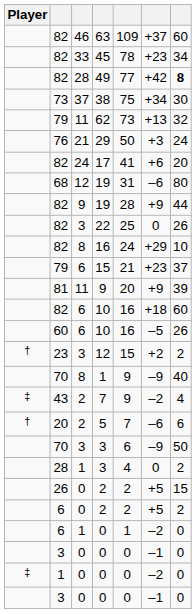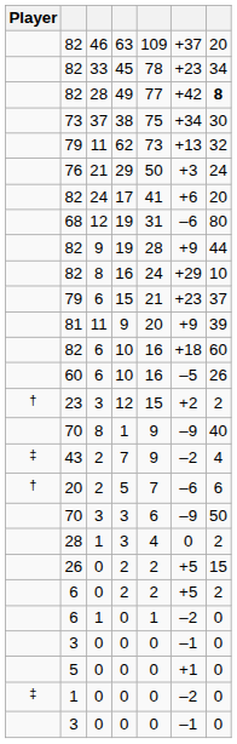 <table class="wikitable sortable" style="text-align:center;">
 <tr>
 <th>Player</th>
 <th></th>
 <th></th>
 <th></th>
 <th></th>
 <th data-sort-type="number"></th>
 <th></th>
 </tr>
 <tr>
 <td></td>
 <td>82</td>
 <td>46</td>
 <td>63</td>
 <td>109</td>
 <td>+37</td>
-<td>60</td>
+<td>20</td>
 </tr>
 <tr>
 <td></td>
 <td>82</td>
 <td>33</td>
 <td>45</td>
 <td>78</td>
 <td>+23</td>
 <td>34</td>
 </tr>
 <tr>
 <td></td>
 <td>82</td>
 <td>28</td>
 <td>49</td>
 <td>77</td>
 <td>+42</td>
 <td><strong>8</strong></td>
 </tr>
 <tr>
 <td></td>
 <td>73</td>
 <td>37</td>
 <td>38</td>
 <td>75</td>
 <td>+34</td>
 <td>30</td>
 </tr>
 <tr>
 <td></td>
 <td>79</td>
 <td>11</td>
 <td>62</td>
 <td>73</td>
 <td>+13</td>
 <td>32</td>
 </tr>
 <tr>
 <td></td>
 <td>76</td>
 <td>21</td>
 <td>29</td>
 <td>50</td>
 <td>+3</td>
 <td>24</td>
 </tr>
 <tr>
 <td></td>
 <td>82</td>
 <td>24</td>
 <td>17</td>
 <td>41</td>
 <td>+6</td>
 <td>20</td>
 </tr>
 <tr>
 <td></td>
 <td>68</td>
 <td>12</td>
 <td>19</td>
 <td>31</td>
 <td>–6</td>
 <td>80</td>
 </tr>
 <tr>
 <td></td>
 <td>82</td>
 <td>9</td>
 <td>19</td>
 <td>28</td>
 <td>+9</td>
 <td>44</td>
-</tr>
-<tr>
-<td></td>
-<td>82</td>
-<td>3</td>
-<td>22</td>
-<td>25</td>
-<td>0</td>
-<td>26</td>
 </tr>
 <tr>
 <td></td>
 <td>82</td>
 <td>8</td>
 <td>16</td>
 <td>24</td>
 <td>+29</td>
 <td>10</td>
 </tr>
 <tr>
 <td></td>
 <td>79</td>
 <td>6</td>
 <td>15</td>
 <td>21</td>
 <td>+23</td>
 <td>37</td>
 </tr>
 <tr>
 <td></td>
 <td>81</td>
 <td>11</td>
 <td>9</td>
 <td>20</td>
 <td>+9</td>
 <td>39</td>
 </tr>
 <tr>
 <td></td>
 <td>82</td>
 <td>6</td>
 <td>10</td>
 <td>16</td>
 <td>+18</td>
 <td>60</td>
 </tr>
 <tr>
 <td></td>
 <td>60</td>
 <td>6</td>
 <td>10</td>
 <td>16</td>
 <td>–5</td>
 <td>26</td>
 </tr>
 <tr>
 <td><sup>†</sup></td>
 <td>23</td>
 <td>3</td>
 <td>12</td>
 <td>15</td>
 <td>+2</td>
 <td>2</td>
 </tr>
 <tr>
 <td></td>
 <td>70</td>
 <td>8</td>
 <td>1</td>
 <td>9</td>
 <td>–9</td>
 <td>40</td>
 </tr>
 <tr>
 <td><sup>‡</sup></td>
 <td>43</td>
 <td>2</td>
 <td>7</td>
 <td>9</td>
 <td>–2</td>
 <td>4</td>
 </tr>
 <tr>
 <td><sup>†</sup></td>
 <td>20</td>
 <td>2</td>
 <td>5</td>
 <td>7</td>
 <td>–6</td>
 <td>6</td>
 </tr>
 <tr>
 <td></td>
 <td>70</td>
 <td>3</td>
 <td>3</td>
 <td>6</td>
 <td>–9</td>
 <td>50</td>
 </tr>
 <tr>
 <td></td>
 <td>28</td>
 <td>1</td>
 <td>3</td>
 <td>4</td>
 <td>0</td>
 <td>2</td>
 </tr>
 <tr>
 <td></td>
 <td>26</td>
 <td>0</td>
 <td>2</td>
 <td>2</td>
 <td>+5</td>
 <td>15</td>
 </tr>
 <tr>
 <td></td>
 <td>6</td>
 <td>0</td>
 <td>2</td>
 <td>2</td>
 <td>+5</td>
 <td>2</td>
 </tr>
 <tr>
 <td></td>
 <td>6</td>
 <td>1</td>
 <td>0</td>
 <td>1</td>
 <td>–2</td>
 <td>0</td>
 </tr>
 <tr>
 <td></td>
 <td>3</td>
 <td>0</td>
 <td>0</td>
 <td>0</td>
 <td>–1</td>
 <td>0</td>
 </tr>
 <tr>
+<td></td>
+<td>5</td>
+<td>0</td>
+<td>0</td>
+<td>0</td>
+<td>+1</td>
+<td>0</td>
+</tr>
+<tr>
 <td><sup>‡</sup></td>
 <td>1</td>
 <td>0</td>
 <td>0</td>
 <td>0</td>
 <td>–2</td>
 <td>0</td>
 </tr>
 <tr>
 <td></td>
 <td>3</td>
 <td>0</td>
 <td>0</td>
 <td>0</td>
 <td>–1</td>
 <td>0</td>
 </tr>
 </table>
